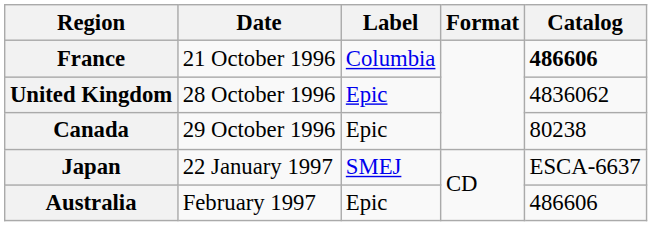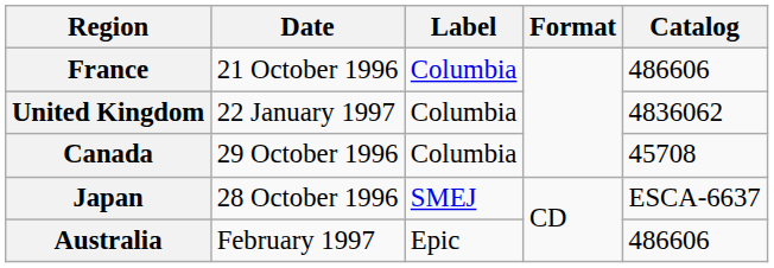 <table class="wikitable plainrowheaders">
 <tr>
 <th>Region</th>
 <th>Date</th>
 <th>Label</th>
 <th>Format</th>
 <th>Catalog</th>
 </tr>
 <tr>
 <th scope="row">France</th>
 <td>21 October 1996</td>
 <td><a href='#'>Columbia</a></td>
 <td rowspan="3"></td>
-<td><strong>486606</strong></td>
+<td>486606</td>
 </tr>
 <tr>
 <th scope="row">United Kingdom</th>
-<td>28 October 1996</td>
-<td><a href='#'>Epic</a></td>
+<td>22 January 1997</td>
+<td>Columbia</td>
 <td>4836062</td>
 </tr>
 <tr>
 <th scope="row">Canada</th>
 <td>29 October 1996</td>
-<td>Epic</td>
-<td>80238</td>
+<td>Columbia</td>
+<td>45708</td>
 </tr>
 <tr>
 <th scope="row">Japan</th>
-<td>22 January 1997</td>
+<td>28 October 1996</td>
 <td><a href='#'>SMEJ</a></td>
 <td rowspan="2">CD</td>
 <td>ESCA-6637</td>
 </tr>
 <tr>
 <th scope="row">Australia</th>
 <td>February 1997</td>
 <td>Epic</td>
 <td>486606</td>
 </tr>
 </table>
